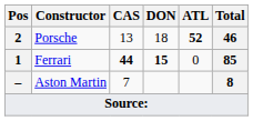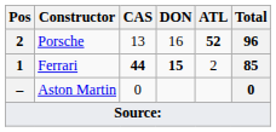 <table class="wikitable" style="font-size: 85%;">
 <tr>
 <th>Pos</th>
 <th>Constructor</th>
 <th>CAS</th>
 <th>DON</th>
 <th>ATL</th>
 <th>Total</th>
 </tr>
 <tr>
 <th>2</th>
 <td><a href='#'>Porsche</a></td>
 <td align=center>13</td>
-<td align=center>18</td>
+<td align=center>16</td>
 <td align=center><strong>52</strong></td>
-<th align="center">46</th>
+<th align="center">96</th>
 </tr>
 <tr>
 <th>1</th>
 <td><a href='#'>Ferrari</a></td>
 <td align=center><strong>44</strong></td>
 <td align=center><strong>15</strong></td>
-<td align=center>0</td>
+<td align=center>2</td>
 <th align="center">85</th>
 </tr>
 <tr>
 <th>–</th>
 <td><a href='#'>Aston Martin</a></td>
-<td align=center>7</td>
+<td align=center>0</td>
 <td></td>
 <td></td>
-<th align="center">8</th>
+<th align="center">0</th>
 </tr>
 <tr class="sortbottom">
 <td colspan="6" style="background-color:#EAECF0;text-align:center"><strong>Source:</strong></td>
 </tr>
 </table>
